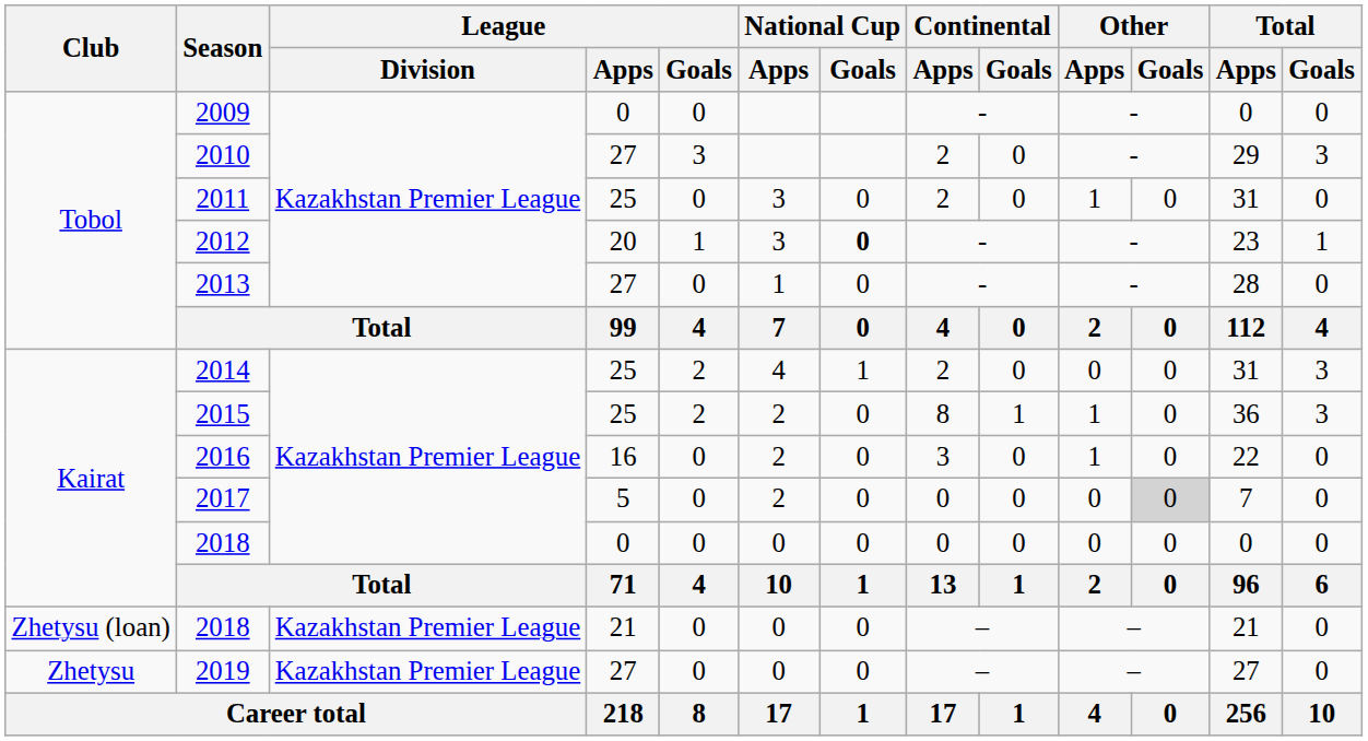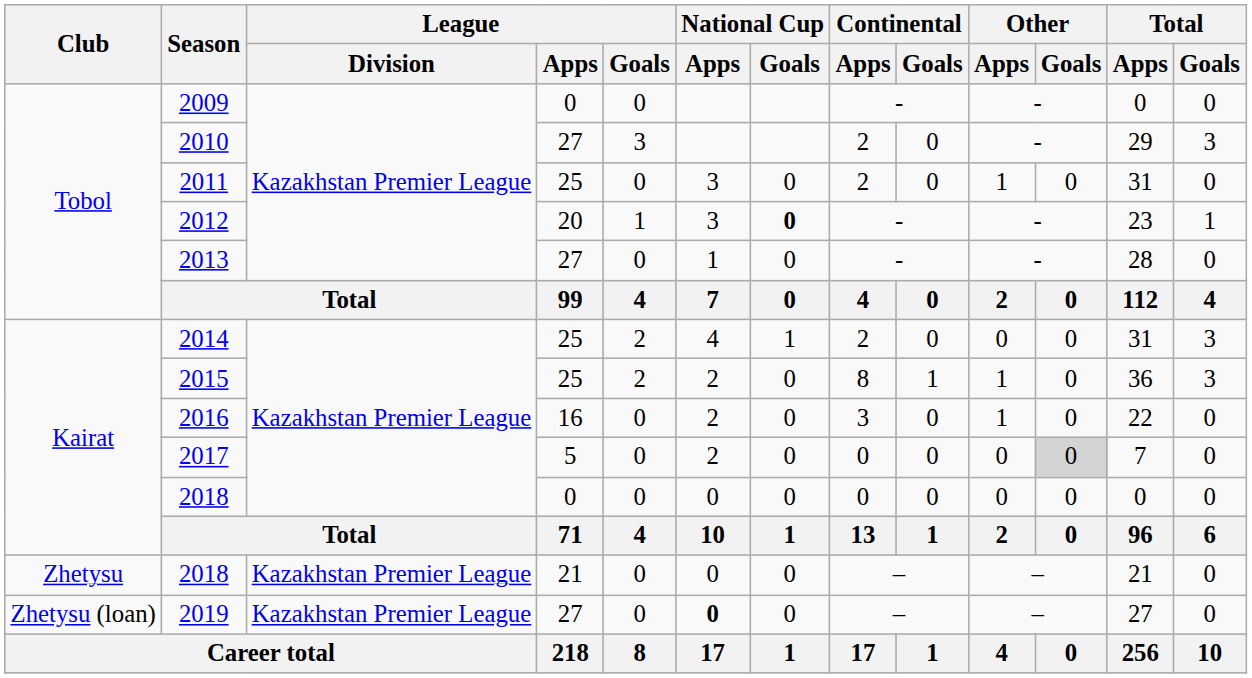 <table class="wikitable" style="text-align: center;">
 <tr>
 <th rowspan="2">Club</th>
 <th rowspan="2">Season</th>
 <th colspan="3">League</th>
 <th colspan="2">National Cup</th>
 <th colspan="2">Continental</th>
 <th colspan="2">Other</th>
 <th colspan="2">Total</th>
 </tr>
 <tr>
 <th>Division</th>
 <th>Apps</th>
 <th>Goals</th>
 <th>Apps</th>
 <th>Goals</th>
 <th>Apps</th>
 <th>Goals</th>
 <th>Apps</th>
 <th>Goals</th>
 <th>Apps</th>
 <th>Goals</th>
 </tr>
 <tr>
 <td rowspan="6" valign="center"><a href='#'>Tobol</a></td>
 <td><a href='#'>2009</a></td>
 <td rowspan="5" valign="center"><a href='#'>Kazakhstan Premier League</a></td>
 <td>0</td>
 <td>0</td>
 <td></td>
 <td></td>
 <td colspan="2">-</td>
 <td colspan="2">-</td>
 <td>0</td>
 <td>0</td>
 </tr>
 <tr>
 <td><a href='#'>2010</a></td>
 <td>27</td>
 <td>3</td>
 <td></td>
 <td></td>
 <td>2</td>
 <td>0</td>
 <td colspan="2">-</td>
 <td>29</td>
 <td>3</td>
 </tr>
 <tr>
 <td><a href='#'>2011</a></td>
 <td>25</td>
 <td>0</td>
 <td>3</td>
 <td>0</td>
 <td>2</td>
 <td>0</td>
 <td>1</td>
 <td>0</td>
 <td>31</td>
 <td>0</td>
 </tr>
 <tr>
 <td><a href='#'>2012</a></td>
 <td>20</td>
 <td>1</td>
 <td>3</td>
 <td><strong>0</strong></td>
 <td colspan="2">-</td>
 <td colspan="2">-</td>
 <td>23</td>
 <td>1</td>
 </tr>
 <tr>
 <td><a href='#'>2013</a></td>
 <td>27</td>
 <td>0</td>
 <td>1</td>
 <td>0</td>
 <td colspan="2">-</td>
 <td colspan="2">-</td>
 <td>28</td>
 <td>0</td>
 </tr>
 <tr>
 <th colspan="2">Total</th>
 <th>99</th>
 <th>4</th>
 <th>7</th>
 <th>0</th>
 <th>4</th>
 <th>0</th>
 <th>2</th>
 <th>0</th>
 <th>112</th>
 <th>4</th>
 </tr>
 <tr>
 <td rowspan="6" valign="center"><a href='#'>Kairat</a></td>
 <td><a href='#'>2014</a></td>
 <td rowspan="5" valign="center"><a href='#'>Kazakhstan Premier League</a></td>
 <td>25</td>
 <td>2</td>
 <td>4</td>
 <td>1</td>
 <td>2</td>
 <td>0</td>
 <td>0</td>
 <td>0</td>
 <td>31</td>
 <td>3</td>
 </tr>
 <tr>
 <td><a href='#'>2015</a></td>
 <td>25</td>
 <td>2</td>
 <td>2</td>
 <td>0</td>
 <td>8</td>
 <td>1</td>
 <td>1</td>
 <td>0</td>
 <td>36</td>
 <td>3</td>
 </tr>
 <tr>
 <td><a href='#'>2016</a></td>
 <td>16</td>
 <td>0</td>
 <td>2</td>
 <td>0</td>
 <td>3</td>
 <td>0</td>
 <td>1</td>
 <td>0</td>
 <td>22</td>
 <td>0</td>
 </tr>
 <tr>
 <td><a href='#'>2017</a></td>
 <td>5</td>
 <td>0</td>
 <td>2</td>
 <td>0</td>
 <td>0</td>
 <td>0</td>
 <td>0</td>
 <td style="background: lightgrey;">0</td>
 <td>7</td>
 <td>0</td>
 </tr>
 <tr>
 <td><a href='#'>2018</a></td>
 <td>0</td>
 <td>0</td>
 <td>0</td>
 <td>0</td>
 <td>0</td>
 <td>0</td>
 <td>0</td>
 <td>0</td>
 <td>0</td>
 <td>0</td>
 </tr>
 <tr>
 <th colspan="2">Total</th>
 <th>71</th>
 <th>4</th>
 <th>10</th>
 <th>1</th>
 <th>13</th>
 <th>1</th>
 <th>2</th>
 <th>0</th>
 <th>96</th>
 <th>6</th>
 </tr>
 <tr>
-<td><a href='#'>Zhetysu</a> (loan)</td>
+<td><a href='#'>Zhetysu</a></td>
 <td><a href='#'>2018</a></td>
 <td><a href='#'>Kazakhstan Premier League</a></td>
 <td>21</td>
 <td>0</td>
 <td>0</td>
 <td>0</td>
 <td colspan="2">–</td>
 <td colspan="2">–</td>
 <td>21</td>
 <td>0</td>
 </tr>
 <tr>
-<td><a href='#'>Zhetysu</a></td>
+<td><a href='#'>Zhetysu</a> (loan)</td>
 <td><a href='#'>2019</a></td>
 <td><a href='#'>Kazakhstan Premier League</a></td>
 <td>27</td>
 <td>0</td>
-<td>0</td>
+<td><strong>0</strong></td>
 <td>0</td>
 <td colspan="2">–</td>
 <td colspan="2">–</td>
 <td>27</td>
 <td>0</td>
 </tr>
 <tr>
 <th colspan="3">Career total</th>
 <th>218</th>
 <th>8</th>
 <th>17</th>
 <th>1</th>
 <th>17</th>
 <th>1</th>
 <th>4</th>
 <th>0</th>
 <th>256</th>
 <th>10</th>
 </tr>
 </table>
